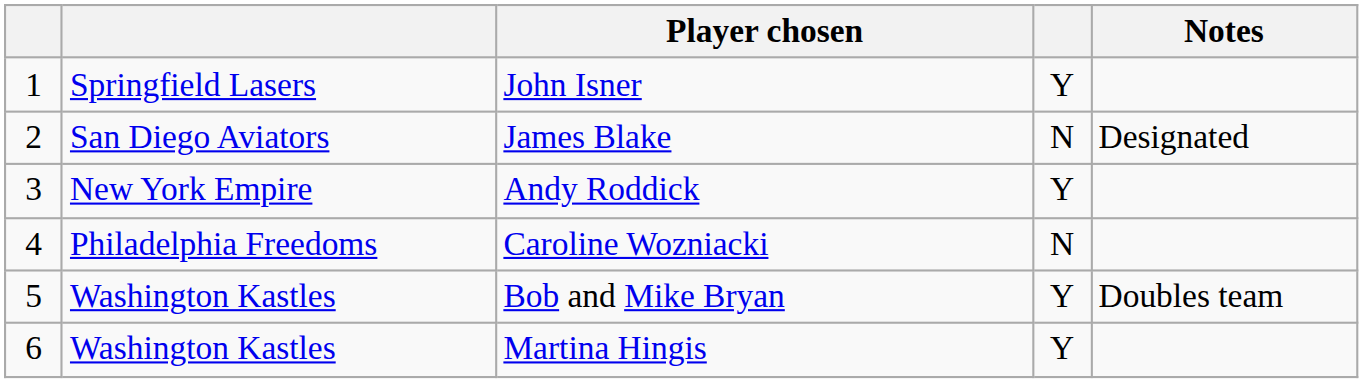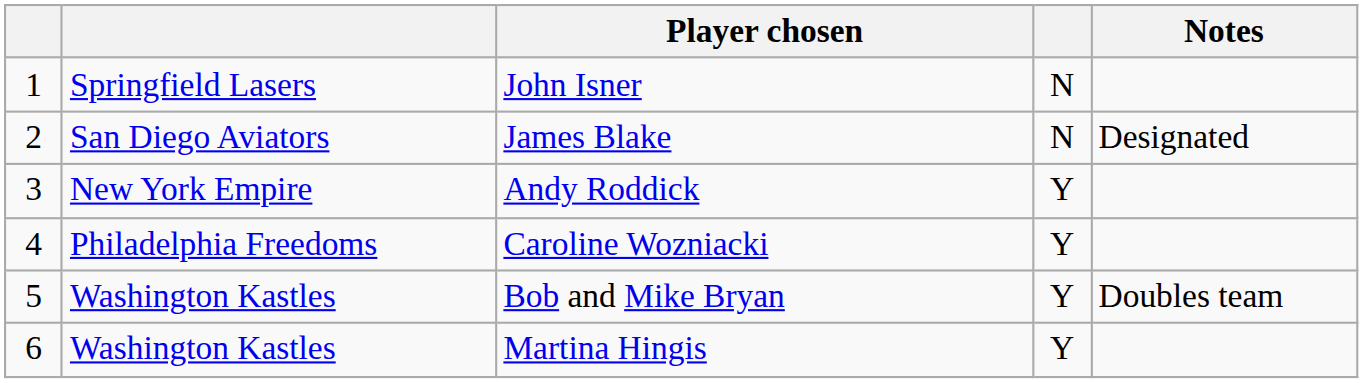 <table class="wikitable" style="text-align:left">
 <tr>
 <th width="20px"></th>
 <th width="200px"></th>
 <th width="250px">Player chosen</th>
 <th width="20px"></th>
 <th width="120px">Notes</th>
 </tr>
 <tr>
 <td style="text-align:center">1</td>
 <td><a href='#'>Springfield Lasers</a></td>
 <td> <a href='#'>John Isner</a></td>
-<td style="text-align:center">Y</td>
+<td style="text-align:center">N</td>
 <td></td>
 </tr>
 <tr>
 <td style="text-align:center">2</td>
 <td><a href='#'>San Diego Aviators</a></td>
 <td> <a href='#'>James Blake</a></td>
 <td style="text-align:center">N</td>
 <td>Designated</td>
 </tr>
 <tr>
 <td style="text-align:center">3</td>
 <td><a href='#'>New York Empire</a></td>
 <td> <a href='#'>Andy Roddick</a></td>
 <td style="text-align:center">Y</td>
 <td></td>
 </tr>
 <tr>
 <td style="text-align:center">4</td>
 <td><a href='#'>Philadelphia Freedoms</a></td>
 <td> <a href='#'>Caroline Wozniacki</a></td>
-<td style="text-align:center">N</td>
+<td style="text-align:center">Y</td>
 <td></td>
 </tr>
 <tr>
 <td style="text-align:center">5</td>
 <td><a href='#'>Washington Kastles</a></td>
 <td> <a href='#'>Bob</a> and <a href='#'>Mike Bryan</a></td>
 <td style="text-align:center">Y</td>
 <td>Doubles team</td>
 </tr>
 <tr>
 <td style="text-align:center">6</td>
 <td><a href='#'>Washington Kastles</a></td>
 <td> <a href='#'>Martina Hingis</a></td>
 <td style="text-align:center">Y</td>
 <td></td>
 </tr>
 </table>
